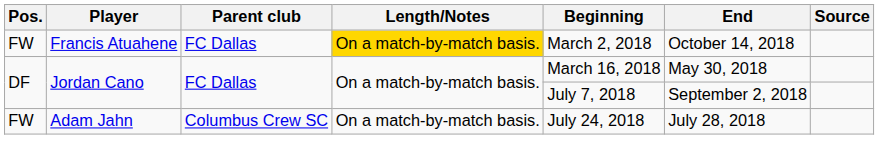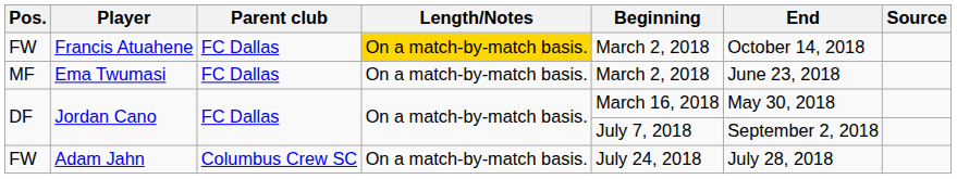 <table class="wikitable sortable" style="text-align: left">
 <tr>
 <th><strong>Pos.</strong></th>
 <th><strong>Player</strong></th>
 <th><strong>Parent club</strong></th>
 <th><strong>Length/Notes</strong></th>
 <th><strong>Beginning</strong></th>
 <th><strong>End</strong></th>
 <th><strong>Source</strong></th>
 </tr>
 <tr>
 <td>FW</td>
 <td> <a href='#'>Francis Atuahene</a></td>
 <td> <a href='#'>FC Dallas</a></td>
 <td style="background: gold;">On a match-by-match basis.</td>
 <td>March 2, 2018</td>
 <td>October 14, 2018</td>
+<td align=center></td>
+</tr>
+<tr>
+<td>MF</td>
+<td> <a href='#'>Ema Twumasi</a></td>
+<td> <a href='#'>FC Dallas</a></td>
+<td>On a match-by-match basis.</td>
+<td>March 2, 2018</td>
+<td>June 23, 2018</td>
 <td align=center></td>
 </tr>
 <tr>
 <td rowspan=2>DF</td>
 <td rowspan=2> <a href='#'>Jordan Cano</a></td>
 <td rowspan=2> <a href='#'>FC Dallas</a></td>
 <td rowspan=2>On a match-by-match basis.</td>
 <td>March 16, 2018</td>
 <td>May 30, 2018</td>
 <td align=center></td>
 </tr>
 <tr>
 <td>July 7, 2018</td>
 <td>September 2, 2018</td>
 <td align=center></td>
 </tr>
 <tr>
 <td>FW</td>
 <td> <a href='#'>Adam Jahn</a></td>
 <td> <a href='#'>Columbus Crew SC</a></td>
 <td>On a match-by-match basis.</td>
 <td>July 24, 2018</td>
 <td>July 28, 2018</td>
 <td align=center></td>
 </tr>
 </table>
